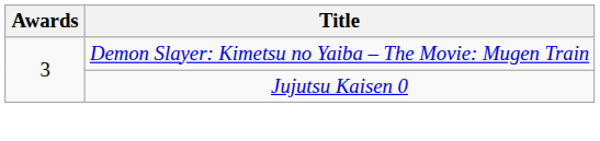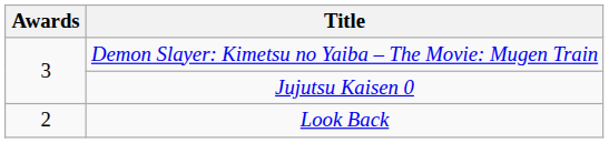 <table class="wikitable" style="text-align:center;">
 <tr>
 <th scope="col" width="55">Awards</th>
 <th scope="col" align="center">Title</th>
 </tr>
 <tr>
 <td rowspan="2" style="text-align:center">3</td>
 <td><em><a href='#'>Demon Slayer: Kimetsu no Yaiba – The Movie: Mugen Train</a></em></td>
 </tr>
 <tr>
 <td><em><a href='#'>Jujutsu Kaisen 0</a></em></td>
 </tr>
+<tr>
+<td style="text-align:center">2</td>
+<td><em><a href='#'>Look Back</a></em></td>
+</tr>
 </table>
